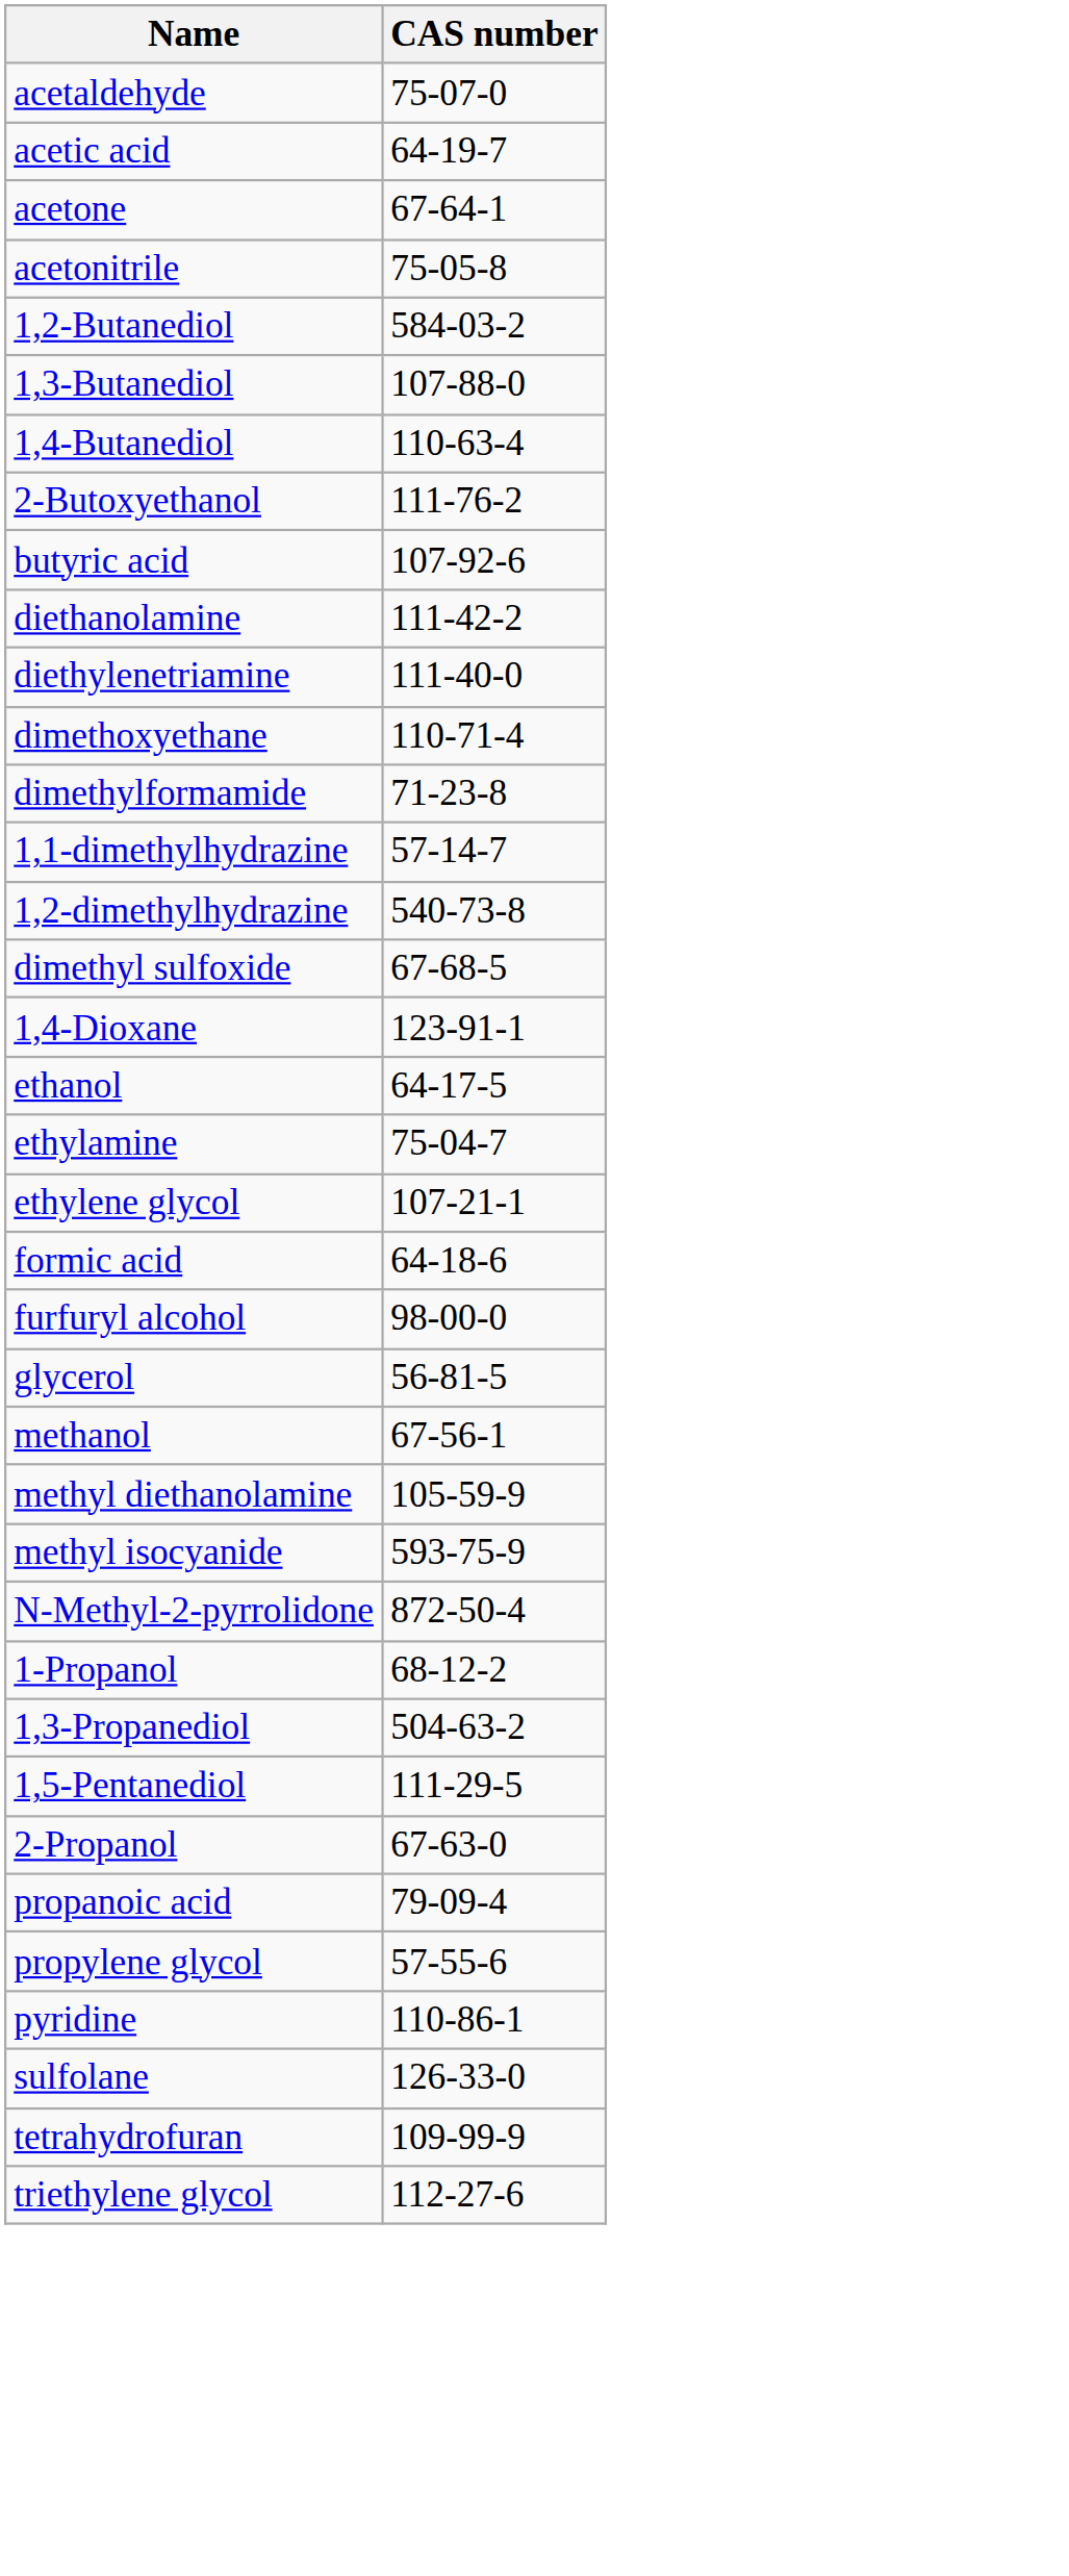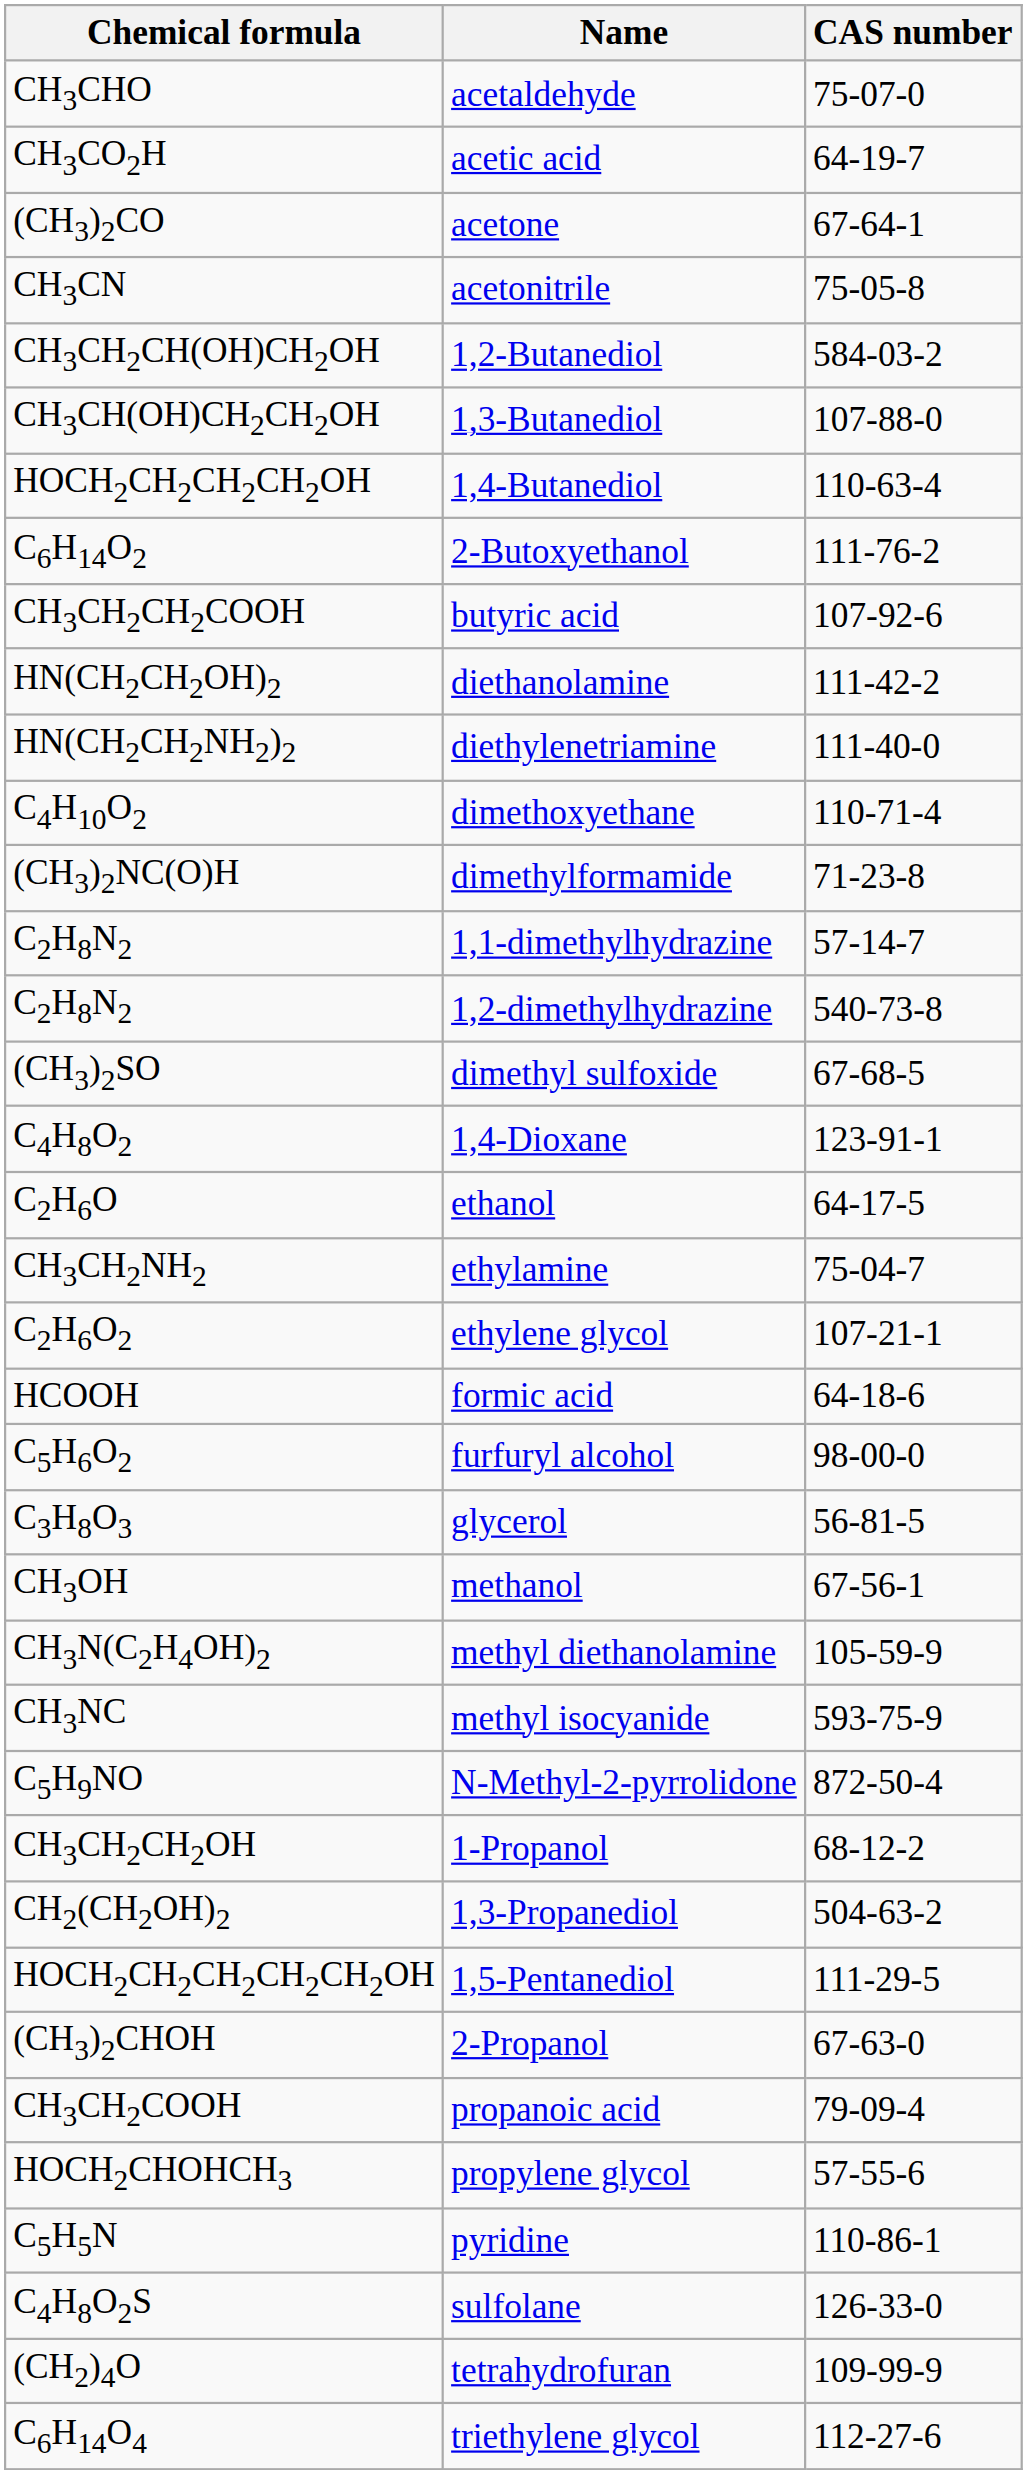 <table class="wikitable sortable">
 <tr>
+<th>Chemical formula</th>
 <th>Name</th>
 <th>CAS number</th>
 </tr>
 <tr>
+<td>CH<sub>3</sub>CHO</td>
 <td><a href='#'>acetaldehyde</a></td>
 <td>75-07-0</td>
 </tr>
 <tr>
+<td>CH<sub>3</sub>CO<sub>2</sub>H</td>
 <td><a href='#'>acetic acid</a></td>
 <td>64-19-7</td>
 </tr>
 <tr>
+<td>(CH<sub>3</sub>)<sub>2</sub>CO</td>
 <td><a href='#'>acetone</a></td>
 <td>67-64-1</td>
 </tr>
 <tr>
+<td>CH<sub>3</sub>CN</td>
 <td><a href='#'>acetonitrile</a></td>
 <td>75-05-8</td>
 </tr>
 <tr>
+<td>CH<sub>3</sub>CH<sub>2</sub>CH(OH)CH<sub>2</sub>OH</td>
 <td><a href='#'>1,2-Butanediol</a></td>
 <td>584-03-2</td>
 </tr>
 <tr>
+<td>CH<sub>3</sub>CH(OH)CH<sub>2</sub>CH<sub>2</sub>OH</td>
 <td><a href='#'>1,3-Butanediol</a></td>
 <td>107-88-0</td>
 </tr>
 <tr>
+<td>HOCH<sub>2</sub>CH<sub>2</sub>CH<sub>2</sub>CH<sub>2</sub>OH</td>
 <td><a href='#'>1,4-Butanediol</a></td>
 <td>110-63-4</td>
 </tr>
 <tr>
+<td>C<sub>6</sub>H<sub>14</sub>O<sub>2</sub></td>
 <td><a href='#'>2-Butoxyethanol</a></td>
 <td>111-76-2</td>
 </tr>
 <tr>
+<td>CH<sub>3</sub>CH<sub>2</sub>CH<sub>2</sub>COOH</td>
 <td><a href='#'>butyric acid</a></td>
 <td>107-92-6</td>
 </tr>
 <tr>
+<td>HN(CH<sub>2</sub>CH<sub>2</sub>OH)<sub>2</sub></td>
 <td><a href='#'>diethanolamine</a></td>
 <td>111-42-2</td>
 </tr>
 <tr hn                                                 toluene>
+<td>HN(CH<sub>2</sub>CH<sub>2</sub>NH<sub>2</sub>)<sub>2</sub></td>
 <td><a href='#'>diethylenetriamine</a></td>
 <td>111-40-0</td>
 </tr>
 <tr>
+<td>C<sub>4</sub>H<sub>10</sub>O<sub>2</sub></td>
 <td><a href='#'>dimethoxyethane</a></td>
 <td>110-71-4</td>
 </tr>
 <tr>
+<td>(CH<sub>3</sub>)<sub>2</sub>NC(O)H</td>
 <td><a href='#'>dimethylformamide</a></td>
 <td>71-23-8</td>
 </tr>
 <tr>
+<td>C<sub>2</sub>H<sub>8</sub>N<sub>2</sub></td>
 <td><a href='#'>1,1-dimethylhydrazine</a></td>
 <td>57-14-7</td>
 </tr>
 <tr>
+<td>C<sub>2</sub>H<sub>8</sub>N<sub>2</sub></td>
 <td><a href='#'>1,2-dimethylhydrazine</a></td>
 <td>540-73-8</td>
 </tr>
 <tr>
+<td>(CH<sub>3</sub>)<sub>2</sub>SO</td>
 <td><a href='#'>dimethyl sulfoxide</a></td>
 <td>67-68-5</td>
 </tr>
 <tr>
+<td>C<sub>4</sub>H<sub>8</sub>O<sub>2</sub></td>
 <td><a href='#'>1,4-Dioxane</a></td>
 <td>123-91-1</td>
 </tr>
 <tr>
+<td>C<sub>2</sub>H<sub>6</sub>O</td>
 <td><a href='#'>ethanol</a></td>
 <td>64-17-5</td>
 </tr>
 <tr>
+<td>CH<sub>3</sub>CH<sub>2</sub>NH<sub>2</sub></td>
 <td><a href='#'>ethylamine</a></td>
 <td>75-04-7</td>
 </tr>
 <tr>
+<td>C<sub>2</sub>H<sub>6</sub>O<sub>2</sub></td>
 <td><a href='#'>ethylene glycol</a></td>
 <td>107-21-1</td>
 </tr>
 <tr>
+<td>HCOOH</td>
 <td><a href='#'>formic acid</a></td>
 <td>64-18-6</td>
 </tr>
 <tr>
+<td>C<sub>5</sub>H<sub>6</sub>O<sub>2</sub></td>
 <td><a href='#'>furfuryl alcohol</a></td>
 <td>98-00-0</td>
 </tr>
 <tr>
+<td>C<sub>3</sub>H<sub>8</sub>O<sub>3</sub></td>
 <td><a href='#'>glycerol</a></td>
 <td>56-81-5</td>
 </tr>
 <tr>
+<td>CH<sub>3</sub>OH</td>
 <td><a href='#'>methanol</a></td>
 <td>67-56-1</td>
 </tr>
 <tr>
+<td>CH<sub>3</sub>N(C<sub>2</sub>H<sub>4</sub>OH)<sub>2</sub></td>
 <td><a href='#'>methyl diethanolamine</a></td>
 <td>105-59-9</td>
 </tr>
 <tr>
+<td>CH<sub>3</sub>NC</td>
 <td><a href='#'>methyl isocyanide</a></td>
 <td>593-75-9</td>
 </tr>
 <tr>
+<td>C<sub>5</sub>H<sub>9</sub>NO</td>
 <td><a href='#'>N-Methyl-2-pyrrolidone</a></td>
 <td>872-50-4</td>
 </tr>
 <tr>
+<td>CH<sub>3</sub>CH<sub>2</sub>CH<sub>2</sub>OH</td>
 <td><a href='#'>1-Propanol</a></td>
 <td>68-12-2</td>
 </tr>
 <tr>
+<td>CH<sub>2</sub>(CH<sub>2</sub>OH)<sub>2</sub></td>
 <td><a href='#'>1,3-Propanediol</a></td>
 <td>504-63-2</td>
 </tr>
 <tr>
+<td>HOCH<sub>2</sub>CH<sub>2</sub>CH<sub>2</sub>CH<sub>2</sub>CH<sub>2</sub>OH</td>
 <td><a href='#'>1,5-Pentanediol</a></td>
 <td>111-29-5</td>
 </tr>
 <tr>
+<td>(CH<sub>3</sub>)<sub>2</sub>CHOH</td>
 <td><a href='#'>2-Propanol</a></td>
 <td>67-63-0</td>
 </tr>
 <tr>
+<td>CH<sub>3</sub>CH<sub>2</sub>COOH</td>
 <td><a href='#'>propanoic acid</a></td>
 <td>79-09-4</td>
 </tr>
 <tr>
+<td>HOCH<sub>2</sub>CHOHCH<sub>3</sub></td>
 <td><a href='#'>propylene glycol</a></td>
 <td>57-55-6</td>
 </tr>
 <tr>
+<td>C<sub>5</sub>H<sub>5</sub>N</td>
 <td><a href='#'>pyridine</a></td>
 <td>110-86-1</td>
 </tr>
 <tr>
+<td>C<sub>4</sub>H<sub>8</sub>O<sub>2</sub>S</td>
 <td><a href='#'>sulfolane</a></td>
 <td>126-33-0</td>
 </tr>
 <tr>
+<td>(CH<sub>2</sub>)<sub>4</sub>O</td>
 <td><a href='#'>tetrahydrofuran</a></td>
 <td>109-99-9</td>
 </tr>
 <tr>
+<td>C<sub>6</sub>H<sub>14</sub>O<sub>4</sub></td>
 <td><a href='#'>triethylene glycol</a></td>
 <td>112-27-6</td>
 </tr>
 </table>
